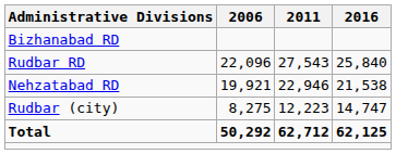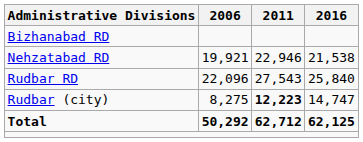 <table class="wikitable">
 <tr>
 <th>Administrative Divisions</th>
 <th>2006</th>
 <th>2011</th>
 <th>2016</th>
 </tr>
 <tr>
 <td><a href='#'>Bizhanabad RD</a></td>
 <td style="text-align: right;"></td>
 <td style="text-align: right;"></td>
 <td style="text-align: right;"></td>
 </tr>
 <tr>
+<td><a href='#'>Nehzatabad RD</a></td>
+<td style="text-align: right;">19,921</td>
+<td style="text-align: right;">22,946</td>
+<td style="text-align: right;">21,538</td>
+</tr>
+<tr>
 <td><a href='#'>Rudbar RD</a></td>
 <td style="text-align: right;">22,096</td>
 <td style="text-align: right;">27,543</td>
 <td style="text-align: right;">25,840</td>
 </tr>
 <tr>
-<td><a href='#'>Nehzatabad RD</a></td>
-<td style="text-align: right;">19,921</td>
-<td style="text-align: right;">22,946</td>
-<td style="text-align: right;">21,538</td>
-</tr>
-<tr>
 <td><a href='#'>Rudbar</a> (city)</td>
 <td style="text-align: right;">8,275</td>
-<td style="text-align: right;">12,223</td>
+<td style="text-align: right;"><strong>12,223</strong></td>
 <td style="text-align: right;">14,747</td>
 </tr>
 <tr>
 <td><strong>Total</strong></td>
 <td style="text-align: right;"><strong>50,292</strong></td>
 <td style="text-align: right;"><strong>62,712</strong></td>
 <td style="text-align: right;"><strong>62,125</strong></td>
 </tr>
 <tr>
 <td colspan=4></td>
 </tr>
 </table>
